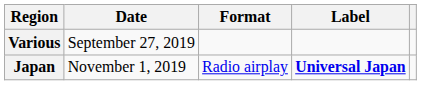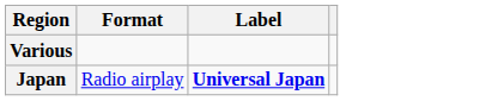 <table class="wikitable plainrowheaders">
 <tr>
 <th scope="col">Region</th>
-<th scope="col">Date</th>
 <th scope="col">Format</th>
 <th scope="col">Label</th>
 <th scope="col"></th>
 </tr>
 <tr>
 <th scope="row">Various</th>
-<td>September 27, 2019</td>
 <td></td>
 <td></td>
 <td></td>
 </tr>
 <tr>
 <th scope="row">Japan</th>
-<td>November 1, 2019</td>
 <td><a href='#'>Radio airplay</a></td>
 <td><strong><a href='#'>Universal Japan</a></strong></td>
 <td></td>
 </tr>
 </table>
